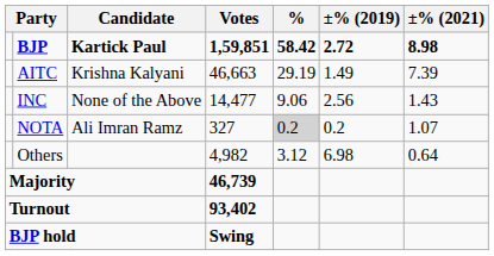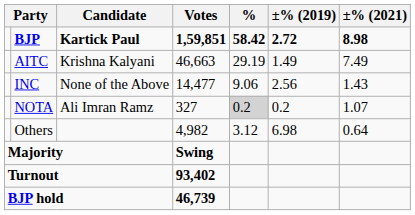 <table class="wikitable">
 <tr>
 <th colspan="2">Party</th>
 <th>Candidate</th>
 <th>Votes</th>
 <th>%</th>
 <th>±% (2019)</th>
 <th>±% (2021)</th>
 </tr>
 <tr>
 <td></td>
 <td><strong><a href='#'>BJP</a></strong></td>
 <td><strong>Kartick Paul</strong></td>
 <td><strong>1,59,851</strong></td>
 <td><strong>58.42</strong></td>
 <td><strong>2.72</strong></td>
 <td><strong>8.98</strong></td>
 </tr>
 <tr>
 <td></td>
 <td><a href='#'>AITC</a></td>
 <td>Krishna Kalyani</td>
 <td>46,663</td>
 <td>29.19</td>
 <td>1.49</td>
-<td>7.39</td>
+<td>7.49</td>
 </tr>
 <tr>
 <td></td>
 <td><a href='#'>INC</a></td>
 <td>None of the Above</td>
 <td>14,477</td>
 <td>9.06</td>
 <td>2.56</td>
 <td>1.43</td>
 </tr>
 <tr>
 <td></td>
 <td><a href='#'>NOTA</a></td>
 <td>Ali Imran Ramz</td>
 <td>327</td>
 <td style="background: lightgrey;">0.2</td>
 <td>0.2</td>
 <td>1.07</td>
 </tr>
 <tr>
 <td></td>
 <td>Others</td>
 <td></td>
 <td>4,982</td>
 <td>3.12</td>
 <td>6.98</td>
 <td>0.64</td>
 </tr>
 <tr>
 <td colspan="3"><strong>Majority</strong></td>
-<td><strong>46,739</strong></td>
+<td><strong>Swing</strong></td>
 <td></td>
 <td></td>
 <td></td>
 </tr>
 <tr>
 <td colspan="3"><strong>Turnout</strong></td>
 <td><strong>93,402</strong></td>
 <td></td>
 <td></td>
 <td></td>
 </tr>
 <tr>
 <td colspan="3"><strong><a href='#'>BJP</a> hold</strong></td>
-<td><strong>Swing</strong></td>
+<td><strong>46,739</strong></td>
 <td></td>
 <td></td>
 <td></td>
 </tr>
 </table>
